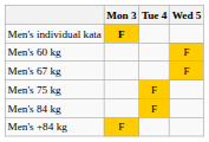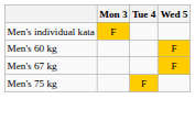 <table class="wikitable" style="margin:0.5em auto; font-size:90%; line-height:1.25em; text-align:center;">
 <tr>
 <th></th>
 <th>Mon 3</th>
 <th>Tue 4</th>
 <th>Wed 5</th>
 </tr>
 <tr>
 <td align=left>Men's individual kata</td>
-<td style="background-color:#FFCC00;"><strong>F</strong></td>
+<td style="background-color:#FFCC00;">F</td>
 <td></td>
 <td></td>
 </tr>
 <tr>
 <td align=left>Men's 60 kg</td>
 <td></td>
 <td></td>
 <td style="background-color:#FFCC00;">F</td>
 </tr>
 <tr>
 <td align=left>Men's 67 kg</td>
 <td></td>
 <td></td>
 <td style="background-color:#FFCC00;">F</td>
 </tr>
 <tr>
 <td align=left>Men's 75 kg</td>
 <td></td>
 <td style="background-color:#FFCC00;">F</td>
 <td></td>
 </tr>
-<tr>
-<td align=left>Men's 84 kg</td>
-<td></td>
-<td style="background-color:#FFCC00;">F</td>
-<td></td>
-</tr>
-<tr>
-<td align=left>Men's +84 kg</td>
-<td style="background-color:#FFCC00;">F</td>
-<td></td>
-<td></td>
-</tr>
 </table>
